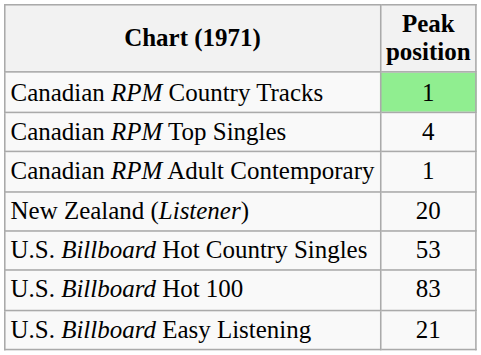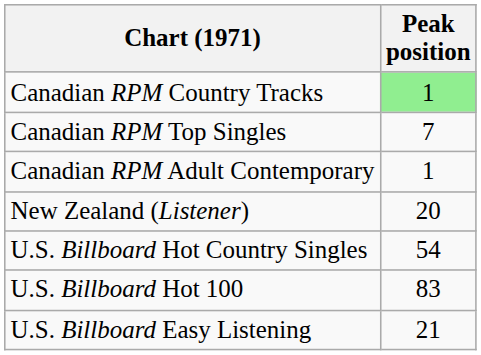 <table class="wikitable sortable">
 <tr>
 <th align="left">Chart (1971)</th>
 <th style="text-align:center;">Peak<br>position</th>
 </tr>
 <tr>
 <td align="left">Canadian <em>RPM</em> Country Tracks</td>
 <td style="background: lightgreen; text-align:center;">1</td>
 </tr>
 <tr>
 <td align="left">Canadian <em>RPM</em> Top Singles</td>
-<td style="text-align:center;">4</td>
+<td style="text-align:center;">7</td>
 </tr>
 <tr>
 <td align="left">Canadian <em>RPM</em> Adult Contemporary</td>
 <td style="text-align:center;">1</td>
 </tr>
 <tr>
 <td>New Zealand (<em>Listener</em>) </td>
 <td style="text-align:center;">20</td>
 </tr>
 <tr>
 <td align="left">U.S. <em>Billboard</em> Hot Country Singles</td>
-<td style="text-align:center;">53</td>
+<td style="text-align:center;">54</td>
 </tr>
 <tr>
 <td align="left">U.S. <em>Billboard</em> Hot 100</td>
 <td style="text-align:center;">83</td>
 </tr>
 <tr>
 <td align="left">U.S. <em>Billboard</em> Easy Listening</td>
 <td style="text-align:center;">21</td>
 </tr>
 </table>
